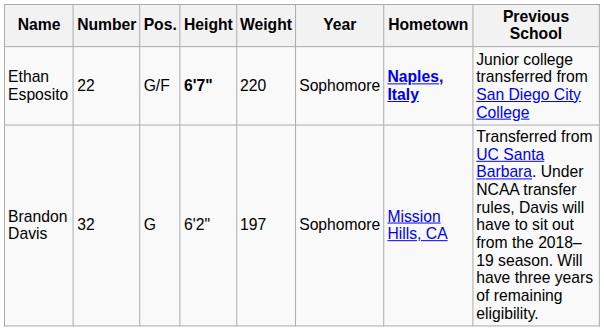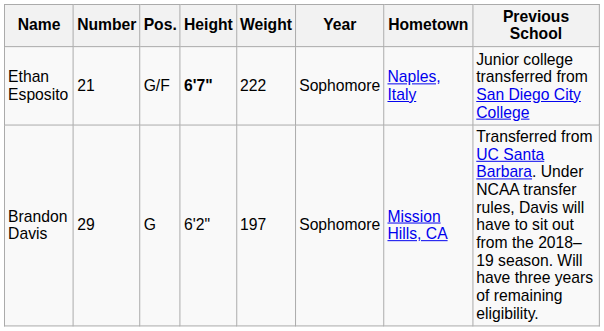 <table class="wikitable sortable" border="1">
 <tr>
 <th>Name</th>
 <th>Number</th>
 <th>Pos.</th>
 <th>Height</th>
 <th>Weight</th>
 <th>Year</th>
 <th>Hometown</th>
 <th class="unsortable">Previous School</th>
 </tr>
 <tr>
 <td>Ethan Esposito</td>
-<td>22</td>
+<td>21</td>
 <td>G/F</td>
 <td><strong>6'7"</strong></td>
-<td>220</td>
+<td>222</td>
 <td>Sophomore</td>
-<td><strong><a href='#'>Naples, Italy</a></strong></td>
+<td><a href='#'>Naples, Italy</a></td>
 <td>Junior college transferred from <a href='#'>San Diego City College</a></td>
 </tr>
 <tr>
 <td>Brandon Davis</td>
-<td>32</td>
+<td>29</td>
 <td>G</td>
 <td>6'2"</td>
 <td>197</td>
 <td>Sophomore</td>
 <td><a href='#'>Mission Hills, CA</a></td>
 <td>Transferred from <a href='#'>UC Santa Barbara</a>. Under NCAA transfer rules, Davis will have to sit out from the 2018–19 season. Will have three years of remaining eligibility.</td>
 </tr>
 </table>
